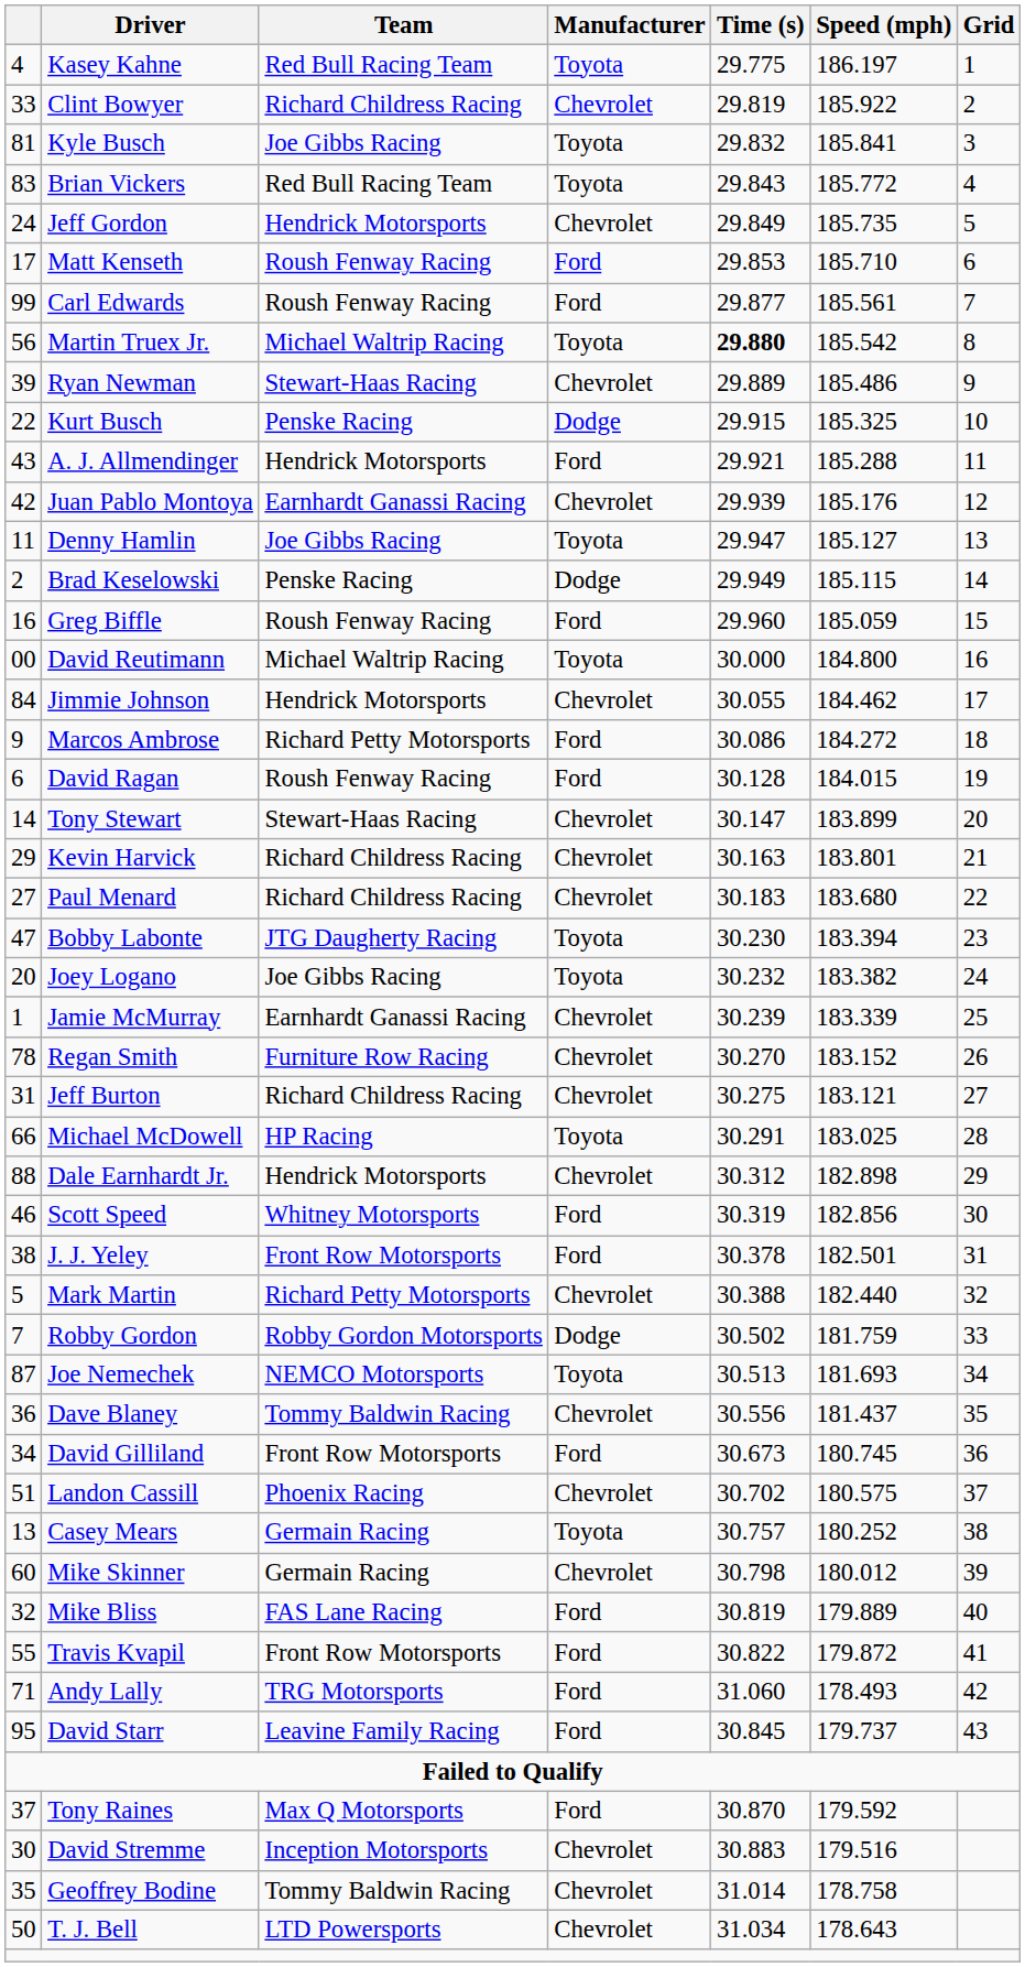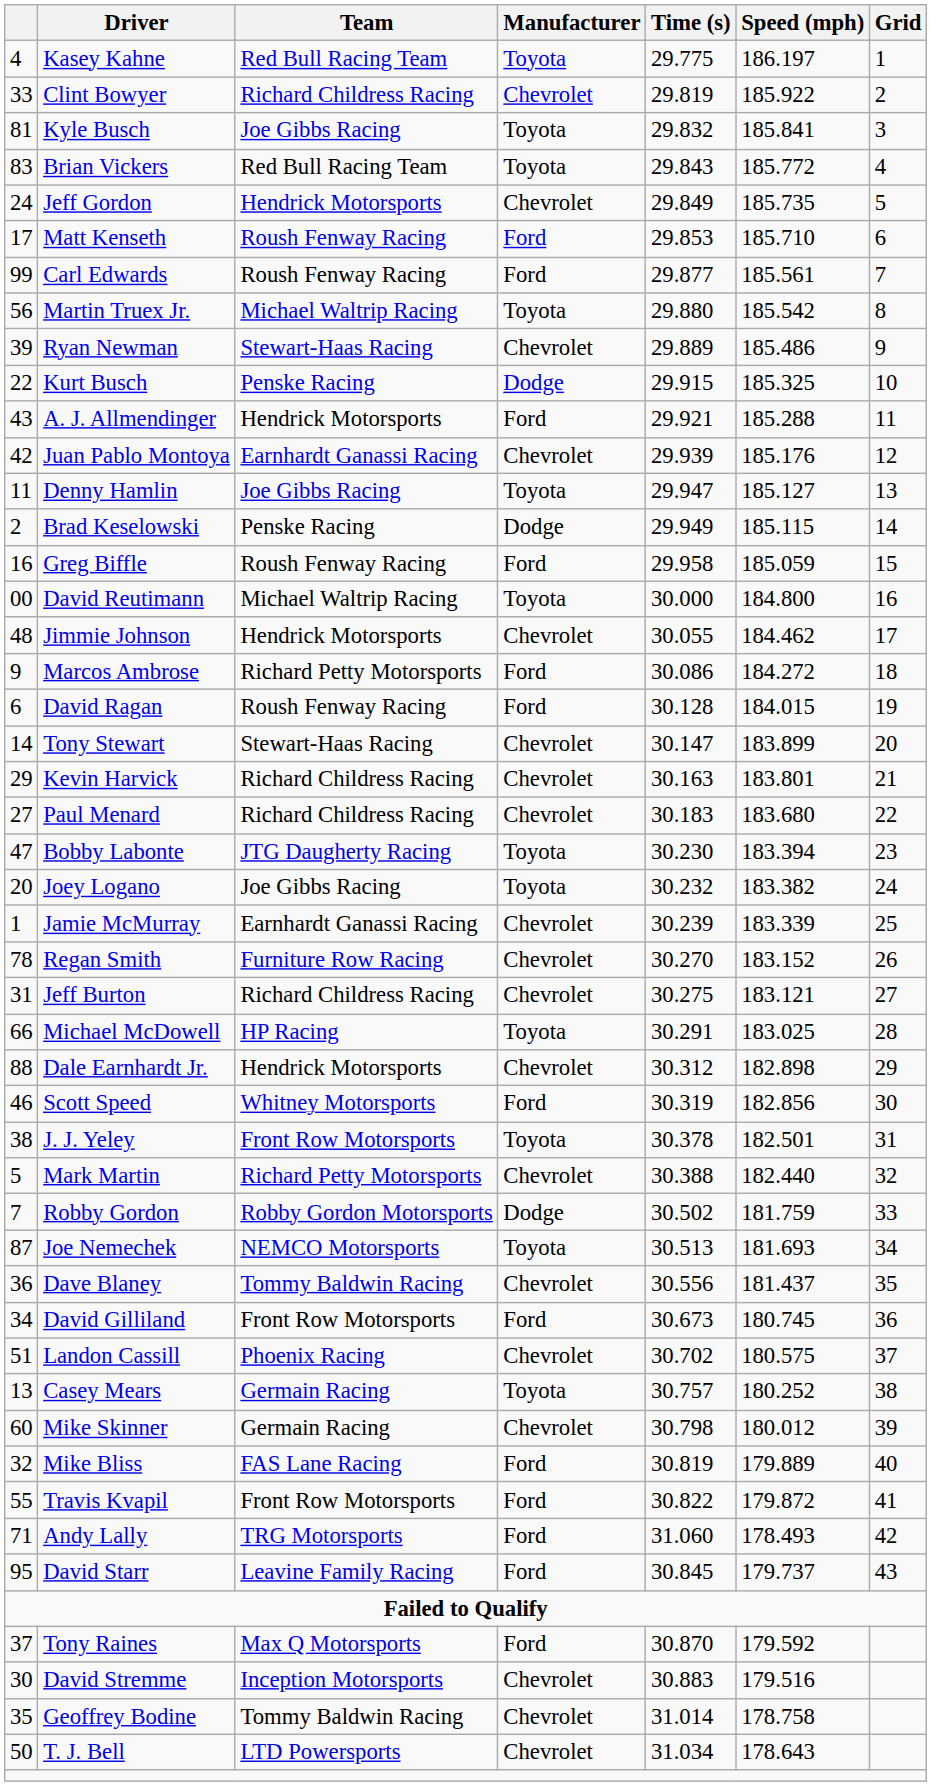 <table class="wikitable">
 <tr>
 <th></th>
 <th>Driver</th>
 <th>Team</th>
 <th>Manufacturer</th>
 <th>Time (s)</th>
 <th>Speed (mph)</th>
 <th>Grid</th>
 </tr>
 <tr>
 <td>4</td>
 <td><a href='#'>Kasey Kahne</a></td>
 <td><a href='#'>Red Bull Racing Team</a></td>
 <td><a href='#'>Toyota</a></td>
 <td>29.775</td>
 <td>186.197</td>
 <td>1</td>
 </tr>
 <tr>
 <td>33</td>
 <td><a href='#'>Clint Bowyer</a></td>
 <td><a href='#'>Richard Childress Racing</a></td>
 <td><a href='#'>Chevrolet</a></td>
 <td>29.819</td>
 <td>185.922</td>
 <td>2</td>
 </tr>
 <tr>
 <td>81</td>
 <td><a href='#'>Kyle Busch</a></td>
 <td><a href='#'>Joe Gibbs Racing</a></td>
 <td>Toyota</td>
 <td>29.832</td>
 <td>185.841</td>
 <td>3</td>
 </tr>
 <tr>
 <td>83</td>
 <td><a href='#'>Brian Vickers</a></td>
 <td>Red Bull Racing Team</td>
 <td>Toyota</td>
 <td>29.843</td>
 <td>185.772</td>
 <td>4</td>
 </tr>
 <tr>
 <td>24</td>
 <td><a href='#'>Jeff Gordon</a></td>
 <td><a href='#'>Hendrick Motorsports</a></td>
 <td>Chevrolet</td>
 <td>29.849</td>
 <td>185.735</td>
 <td>5</td>
 </tr>
 <tr>
 <td>17</td>
 <td><a href='#'>Matt Kenseth</a></td>
 <td><a href='#'>Roush Fenway Racing</a></td>
 <td><a href='#'>Ford</a></td>
 <td>29.853</td>
 <td>185.710</td>
 <td>6</td>
 </tr>
 <tr>
 <td>99</td>
 <td><a href='#'>Carl Edwards</a></td>
 <td>Roush Fenway Racing</td>
 <td>Ford</td>
 <td>29.877</td>
 <td>185.561</td>
 <td>7</td>
 </tr>
 <tr>
 <td>56</td>
 <td><a href='#'>Martin Truex Jr.</a></td>
 <td><a href='#'>Michael Waltrip Racing</a></td>
 <td>Toyota</td>
-<td><strong>29.880</strong></td>
+<td>29.880</td>
 <td>185.542</td>
 <td>8</td>
 </tr>
 <tr>
 <td>39</td>
 <td><a href='#'>Ryan Newman</a></td>
 <td><a href='#'>Stewart-Haas Racing</a></td>
 <td>Chevrolet</td>
 <td>29.889</td>
 <td>185.486</td>
 <td>9</td>
 </tr>
 <tr>
 <td>22</td>
 <td><a href='#'>Kurt Busch</a></td>
 <td><a href='#'>Penske Racing</a></td>
 <td><a href='#'>Dodge</a></td>
 <td>29.915</td>
 <td>185.325</td>
 <td>10</td>
 </tr>
 <tr>
 <td>43</td>
 <td><a href='#'>A. J. Allmendinger</a></td>
 <td>Hendrick Motorsports</td>
 <td>Ford</td>
 <td>29.921</td>
 <td>185.288</td>
 <td>11</td>
 </tr>
 <tr>
 <td>42</td>
 <td><a href='#'>Juan Pablo Montoya</a></td>
 <td><a href='#'>Earnhardt Ganassi Racing</a></td>
 <td>Chevrolet</td>
 <td>29.939</td>
 <td>185.176</td>
 <td>12</td>
 </tr>
 <tr>
 <td>11</td>
 <td><a href='#'>Denny Hamlin</a></td>
 <td><a href='#'>Joe Gibbs Racing</a></td>
 <td>Toyota</td>
 <td>29.947</td>
 <td>185.127</td>
 <td>13</td>
 </tr>
 <tr>
 <td>2</td>
 <td><a href='#'>Brad Keselowski</a></td>
 <td>Penske Racing</td>
 <td>Dodge</td>
 <td>29.949</td>
 <td>185.115</td>
 <td>14</td>
 </tr>
 <tr>
 <td>16</td>
 <td><a href='#'>Greg Biffle</a></td>
 <td>Roush Fenway Racing</td>
 <td>Ford</td>
-<td>29.960</td>
+<td>29.958</td>
 <td>185.059</td>
 <td>15</td>
 </tr>
 <tr>
 <td>00</td>
 <td><a href='#'>David Reutimann</a></td>
 <td>Michael Waltrip Racing</td>
 <td>Toyota</td>
 <td>30.000</td>
 <td>184.800</td>
 <td>16</td>
 </tr>
 <tr>
-<td>84</td>
+<td>48</td>
 <td><a href='#'>Jimmie Johnson</a></td>
 <td>Hendrick Motorsports</td>
 <td>Chevrolet</td>
 <td>30.055</td>
 <td>184.462</td>
 <td>17</td>
 </tr>
 <tr>
 <td>9</td>
 <td><a href='#'>Marcos Ambrose</a></td>
 <td>Richard Petty Motorsports</td>
 <td>Ford</td>
 <td>30.086</td>
 <td>184.272</td>
 <td>18</td>
 </tr>
 <tr>
 <td>6</td>
 <td><a href='#'>David Ragan</a></td>
 <td>Roush Fenway Racing</td>
 <td>Ford</td>
 <td>30.128</td>
 <td>184.015</td>
 <td>19</td>
 </tr>
 <tr>
 <td>14</td>
 <td><a href='#'>Tony Stewart</a></td>
 <td>Stewart-Haas Racing</td>
 <td>Chevrolet</td>
 <td>30.147</td>
 <td>183.899</td>
 <td>20</td>
 </tr>
 <tr>
 <td>29</td>
 <td><a href='#'>Kevin Harvick</a></td>
 <td>Richard Childress Racing</td>
 <td>Chevrolet</td>
 <td>30.163</td>
 <td>183.801</td>
 <td>21</td>
 </tr>
 <tr>
 <td>27</td>
 <td><a href='#'>Paul Menard</a></td>
 <td>Richard Childress Racing</td>
 <td>Chevrolet</td>
 <td>30.183</td>
 <td>183.680</td>
 <td>22</td>
 </tr>
 <tr>
 <td>47</td>
 <td><a href='#'>Bobby Labonte</a></td>
 <td><a href='#'>JTG Daugherty Racing</a></td>
 <td>Toyota</td>
 <td>30.230</td>
 <td>183.394</td>
 <td>23</td>
 </tr>
 <tr>
 <td>20</td>
 <td><a href='#'>Joey Logano</a></td>
 <td>Joe Gibbs Racing</td>
 <td>Toyota</td>
 <td>30.232</td>
 <td>183.382</td>
 <td>24</td>
 </tr>
 <tr>
 <td>1</td>
 <td><a href='#'>Jamie McMurray</a></td>
 <td>Earnhardt Ganassi Racing</td>
 <td>Chevrolet</td>
 <td>30.239</td>
 <td>183.339</td>
 <td>25</td>
 </tr>
 <tr>
 <td>78</td>
 <td><a href='#'>Regan Smith</a></td>
 <td><a href='#'>Furniture Row Racing</a></td>
 <td>Chevrolet</td>
 <td>30.270</td>
 <td>183.152</td>
 <td>26</td>
 </tr>
 <tr>
 <td>31</td>
 <td><a href='#'>Jeff Burton</a></td>
 <td>Richard Childress Racing</td>
 <td>Chevrolet</td>
 <td>30.275</td>
 <td>183.121</td>
 <td>27</td>
 </tr>
 <tr>
 <td>66</td>
 <td><a href='#'>Michael McDowell</a></td>
 <td><a href='#'>HP Racing</a></td>
 <td>Toyota</td>
 <td>30.291</td>
 <td>183.025</td>
 <td>28</td>
 </tr>
 <tr>
 <td>88</td>
 <td><a href='#'>Dale Earnhardt Jr.</a></td>
 <td>Hendrick Motorsports</td>
 <td>Chevrolet</td>
 <td>30.312</td>
 <td>182.898</td>
 <td>29</td>
 </tr>
 <tr>
 <td>46</td>
 <td><a href='#'>Scott Speed</a></td>
 <td><a href='#'>Whitney Motorsports</a></td>
 <td>Ford</td>
 <td>30.319</td>
 <td>182.856</td>
 <td>30</td>
 </tr>
 <tr>
 <td>38</td>
 <td><a href='#'>J. J. Yeley</a></td>
 <td><a href='#'>Front Row Motorsports</a></td>
-<td>Ford</td>
+<td>Toyota</td>
 <td>30.378</td>
 <td>182.501</td>
 <td>31</td>
 </tr>
 <tr>
 <td>5</td>
 <td><a href='#'>Mark Martin</a></td>
 <td><a href='#'>Richard Petty Motorsports</a></td>
 <td>Chevrolet</td>
 <td>30.388</td>
 <td>182.440</td>
 <td>32</td>
 </tr>
 <tr>
 <td>7</td>
 <td><a href='#'>Robby Gordon</a></td>
 <td><a href='#'>Robby Gordon Motorsports</a></td>
 <td>Dodge</td>
 <td>30.502</td>
 <td>181.759</td>
 <td>33</td>
 </tr>
 <tr>
 <td>87</td>
 <td><a href='#'>Joe Nemechek</a></td>
 <td><a href='#'>NEMCO Motorsports</a></td>
 <td>Toyota</td>
 <td>30.513</td>
 <td>181.693</td>
 <td>34</td>
 </tr>
 <tr>
 <td>36</td>
 <td><a href='#'>Dave Blaney</a></td>
 <td><a href='#'>Tommy Baldwin Racing</a></td>
 <td>Chevrolet</td>
 <td>30.556</td>
 <td>181.437</td>
 <td>35</td>
 </tr>
 <tr>
 <td>34</td>
 <td><a href='#'>David Gilliland</a></td>
 <td>Front Row Motorsports</td>
 <td>Ford</td>
 <td>30.673</td>
 <td>180.745</td>
 <td>36</td>
 </tr>
 <tr>
 <td>51</td>
 <td><a href='#'>Landon Cassill</a></td>
 <td><a href='#'>Phoenix Racing</a></td>
 <td>Chevrolet</td>
 <td>30.702</td>
 <td>180.575</td>
 <td>37</td>
 </tr>
 <tr>
 <td>13</td>
 <td><a href='#'>Casey Mears</a></td>
 <td><a href='#'>Germain Racing</a></td>
 <td>Toyota</td>
 <td>30.757</td>
 <td>180.252</td>
 <td>38</td>
 </tr>
 <tr>
 <td>60</td>
 <td><a href='#'>Mike Skinner</a></td>
 <td>Germain Racing</td>
 <td>Chevrolet</td>
 <td>30.798</td>
 <td>180.012</td>
 <td>39</td>
 </tr>
 <tr>
 <td>32</td>
 <td><a href='#'>Mike Bliss</a></td>
 <td><a href='#'>FAS Lane Racing</a></td>
 <td>Ford</td>
 <td>30.819</td>
 <td>179.889</td>
 <td>40</td>
 </tr>
 <tr>
 <td>55</td>
 <td><a href='#'>Travis Kvapil</a></td>
 <td>Front Row Motorsports</td>
 <td>Ford</td>
 <td>30.822</td>
 <td>179.872</td>
 <td>41</td>
 </tr>
 <tr>
 <td>71</td>
 <td><a href='#'>Andy Lally</a></td>
 <td><a href='#'>TRG Motorsports</a></td>
 <td>Ford</td>
 <td>31.060</td>
 <td>178.493</td>
 <td>42</td>
 </tr>
 <tr>
 <td>95</td>
 <td><a href='#'>David Starr</a></td>
 <td><a href='#'>Leavine Family Racing</a></td>
 <td>Ford</td>
 <td>30.845</td>
 <td>179.737</td>
 <td>43</td>
 </tr>
 <tr>
 <td colspan="7" style="text-align:center;"><strong>Failed to Qualify</strong></td>
 </tr>
 <tr>
 <td>37</td>
 <td><a href='#'>Tony Raines</a></td>
 <td><a href='#'>Max Q Motorsports</a></td>
 <td>Ford</td>
 <td>30.870</td>
 <td>179.592</td>
 <td></td>
 </tr>
 <tr>
 <td>30</td>
 <td><a href='#'>David Stremme</a></td>
 <td><a href='#'>Inception Motorsports</a></td>
 <td>Chevrolet</td>
 <td>30.883</td>
 <td>179.516</td>
 <td></td>
 </tr>
 <tr>
 <td>35</td>
 <td><a href='#'>Geoffrey Bodine</a></td>
 <td>Tommy Baldwin Racing</td>
 <td>Chevrolet</td>
 <td>31.014</td>
 <td>178.758</td>
 <td></td>
 </tr>
 <tr>
 <td>50</td>
 <td><a href='#'>T. J. Bell</a></td>
 <td><a href='#'>LTD Powersports</a></td>
 <td>Chevrolet</td>
 <td>31.034</td>
 <td>178.643</td>
 <td></td>
 </tr>
 <tr>
 <td colspan="8"></td>
 </tr>
 </table>
